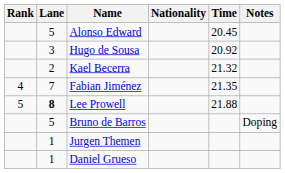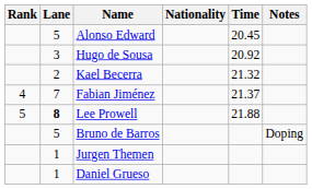 <table class="wikitable sortable" style="text-align:center">
 <tr>
 <th>Rank</th>
 <th>Lane</th>
 <th>Name</th>
 <th>Nationality</th>
 <th>Time</th>
 <th>Notes</th>
 </tr>
 <tr>
 <td></td>
 <td>5</td>
 <td align=left><a href='#'>Alonso Edward</a></td>
 <td align=left></td>
 <td>20.45</td>
 <td></td>
 </tr>
 <tr>
 <td></td>
 <td>3</td>
 <td align=left><a href='#'>Hugo de Sousa</a></td>
 <td align=left></td>
 <td>20.92</td>
 <td></td>
 </tr>
 <tr>
 <td></td>
 <td>2</td>
 <td align=left><a href='#'>Kael Becerra</a></td>
 <td align=left></td>
 <td>21.32</td>
 <td></td>
 </tr>
 <tr>
 <td>4</td>
 <td>7</td>
 <td align=left><a href='#'>Fabian Jiménez</a></td>
 <td align=left></td>
-<td>21.35</td>
+<td>21.37</td>
 <td></td>
 </tr>
 <tr>
 <td>5</td>
 <td><strong>8</strong></td>
 <td align=left><a href='#'>Lee Prowell</a></td>
 <td align=left></td>
 <td>21.88</td>
 <td></td>
 </tr>
 <tr>
 <td></td>
 <td>5</td>
 <td align=left><a href='#'>Bruno de Barros</a></td>
 <td align=left></td>
 <td></td>
 <td>Doping</td>
 </tr>
 <tr>
 <td></td>
 <td>1</td>
 <td align=left><a href='#'>Jurgen Themen</a></td>
 <td align=left></td>
 <td></td>
 <td></td>
 </tr>
 <tr>
 <td></td>
 <td>1</td>
 <td align=left><a href='#'>Daniel Grueso</a></td>
 <td align=left></td>
 <td></td>
 <td></td>
 </tr>
 </table>
